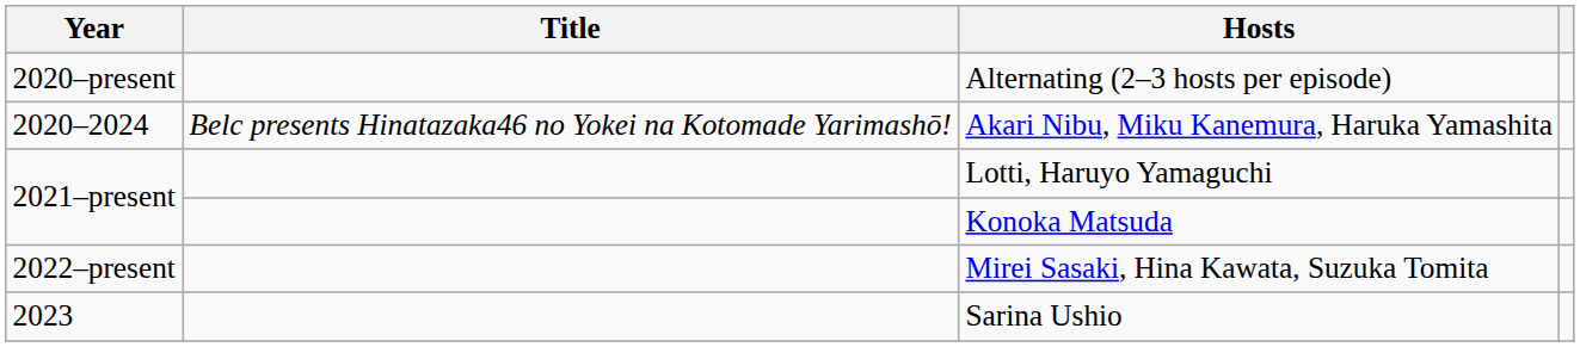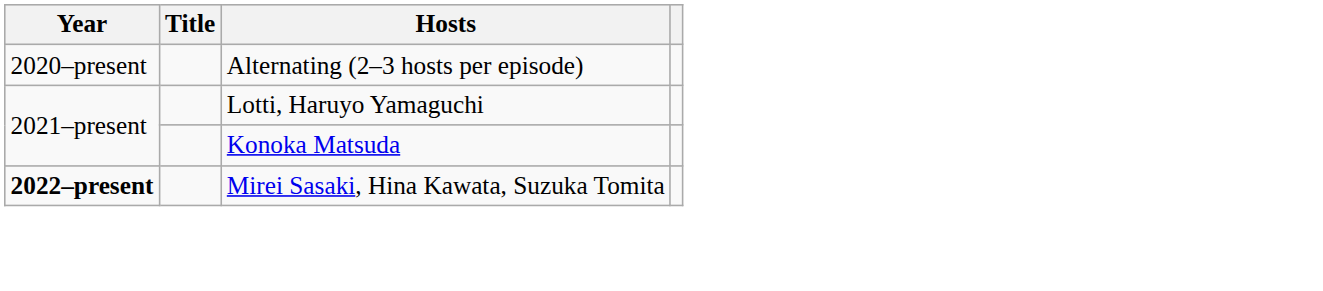 <table class="wikitable sortable">
 <tr>
 <th>Year</th>
 <th>Title</th>
 <th>Hosts</th>
 <th class="unsortable"></th>
 </tr>
 <tr>
 <td>2020–present</td>
 <td></td>
 <td>Alternating (2–3 hosts per episode)</td>
 <td></td>
 </tr>
 <tr>
-<td>2020–2024</td>
-<td><em>Belc presents Hinatazaka46 no Yokei na Kotomade Yarimashō!</em></td>
-<td><a href='#'>Akari Nibu</a>, <a href='#'>Miku Kanemura</a>, Haruka Yamashita</td>
-<td></td>
-</tr>
-<tr>
 <td rowspan="2">2021–present</td>
 <td></td>
 <td>Lotti, Haruyo Yamaguchi</td>
 <td></td>
 </tr>
 <tr>
 <td></td>
 <td><a href='#'>Konoka Matsuda</a></td>
 <td></td>
 </tr>
 <tr>
-<td>2022–present</td>
+<td><strong>2022–present</strong></td>
 <td></td>
 <td><a href='#'>Mirei Sasaki</a>, Hina Kawata, Suzuka Tomita</td>
 <td></td>
 </tr>
-<tr>
-<td>2023</td>
-<td></td>
-<td>Sarina Ushio</td>
-<td></td>
-</tr>
 </table>
